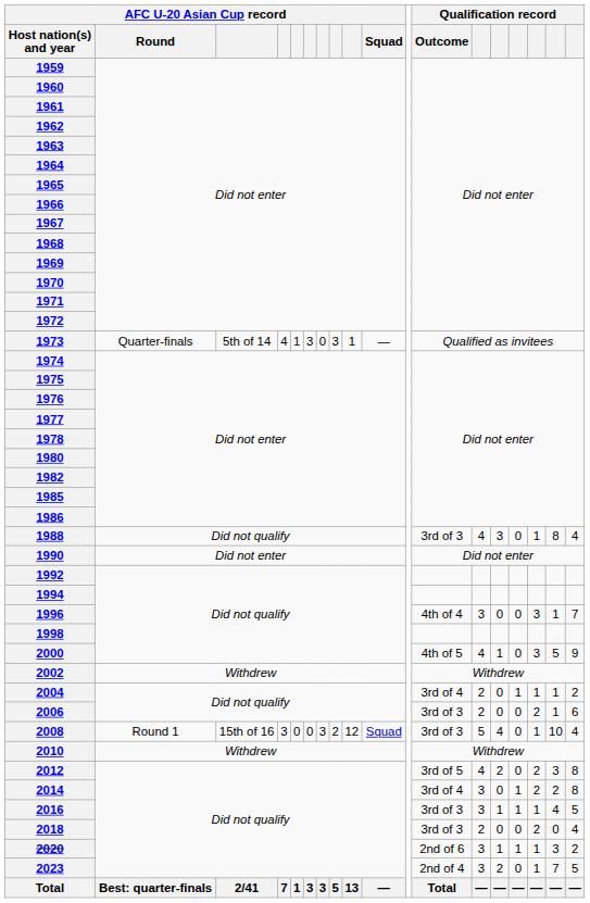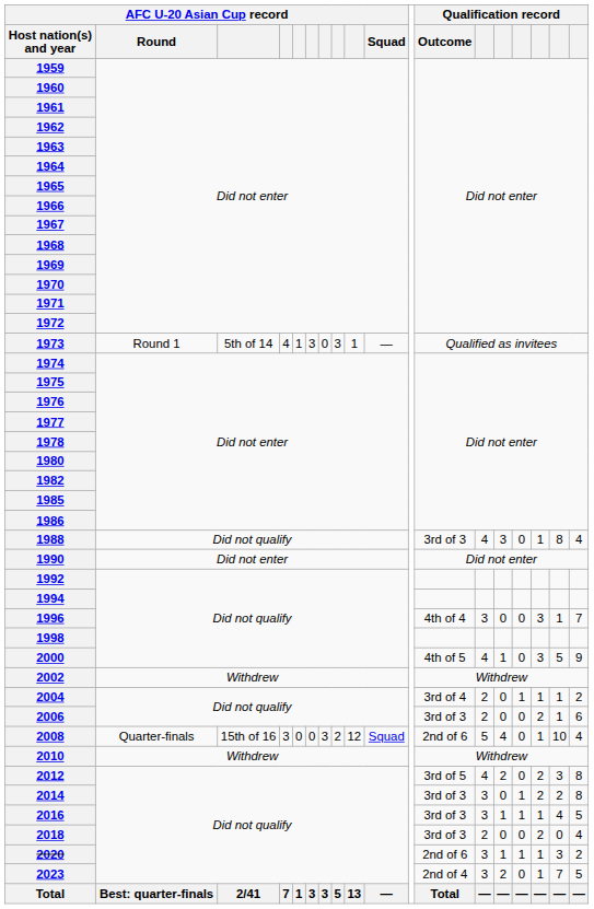 <table class="wikitable" style="font-size:90%; text-align:center;">
 <tr>
 <th colspan=10><a href='#'>AFC U-20 Asian Cup</a> record</th>
 <th rowspan="45" style="width:1%;background:white"></th>
 <th colspan=7>Qualification record</th>
 </tr>
 <tr>
 <th scope="col">Host nation(s)<br>and year</th>
 <th scope="col">Round</th>
 <th scope="col"></th>
 <th scope="col"></th>
 <th scope="col"></th>
 <th scope="col"></th>
 <th scope="col"></th>
 <th scope="col"></th>
 <th scope="col"></th>
 <th scope="col">Squad</th>
 <th scope="col">Outcome</th>
 <th scope="col"></th>
 <th scope="col"></th>
 <th scope="col"></th>
 <th scope="col"></th>
 <th scope="col"></th>
 <th scope="col"></th>
 </tr>
 <tr>
 <th> <a href='#'>1959</a></th>
 <td colspan="9" rowspan="14"><em>Did not enter</em></td>
 <td colspan="7" rowspan="14"><em>Did not enter</em></td>
 </tr>
 <tr>
 <th> <a href='#'>1960</a></th>
 </tr>
 <tr>
 <th> <a href='#'>1961</a></th>
 </tr>
 <tr>
 <th> <a href='#'>1962</a></th>
 </tr>
 <tr>
 <th> <a href='#'>1963</a></th>
 </tr>
 <tr>
 <th> <a href='#'>1964</a></th>
 </tr>
 <tr>
 <th> <a href='#'>1965</a></th>
 </tr>
 <tr>
 <th> <a href='#'>1966</a></th>
 </tr>
 <tr>
 <th> <a href='#'>1967</a></th>
 </tr>
 <tr>
 <th> <a href='#'>1968</a></th>
 </tr>
 <tr>
 <th> <a href='#'>1969</a></th>
 </tr>
 <tr>
 <th> <a href='#'>1970</a></th>
 </tr>
 <tr>
 <th> <a href='#'>1971</a></th>
 </tr>
 <tr>
 <th> <a href='#'>1972</a></th>
 </tr>
 <tr>
 <th> <a href='#'>1973</a></th>
-<td>Quarter-finals</td>
+<td>Round 1</td>
 <td>5th of 14</td>
 <td>4</td>
 <td>1</td>
 <td>3</td>
 <td>0</td>
 <td>3</td>
 <td>1</td>
 <td>—</td>
 <td colspan="7"><em>Qualified as invitees</em></td>
 </tr>
 <tr>
 <th> <a href='#'>1974</a></th>
 <td colspan="9" rowspan="9"><em>Did not enter</em></td>
 <td colspan="7" rowspan="9"><em>Did not enter</em></td>
 </tr>
 <tr>
 <th> <a href='#'>1975</a></th>
 </tr>
 <tr>
 <th> <a href='#'>1976</a></th>
 </tr>
 <tr>
 <th> <a href='#'>1977</a></th>
 </tr>
 <tr>
 <th> <a href='#'>1978</a></th>
 </tr>
 <tr>
 <th> <a href='#'>1980</a></th>
 </tr>
 <tr>
 <th> <a href='#'>1982</a></th>
 </tr>
 <tr>
 <th> <a href='#'>1985</a></th>
 </tr>
 <tr>
 <th> <a href='#'>1986</a></th>
 </tr>
 <tr>
 <th> <a href='#'>1988</a></th>
 <td colspan="9"><em>Did not qualify</em></td>
 <td>3rd of 3</td>
 <td>4</td>
 <td>3</td>
 <td>0</td>
 <td>1</td>
 <td>8</td>
 <td>4</td>
 </tr>
 <tr>
 <th> <a href='#'>1990</a></th>
 <td colspan="9"><em>Did not enter</em></td>
 <td colspan="7"><em>Did not enter</em></td>
 </tr>
 <tr>
 <th> <a href='#'>1992</a></th>
 <td colspan="9" rowspan="5"><em>Did not qualify</em></td>
 <td></td>
 <td></td>
 <td></td>
 <td></td>
 <td></td>
 <td></td>
 <td></td>
 </tr>
 <tr>
 <th> <a href='#'>1994</a></th>
 <td></td>
 <td></td>
 <td></td>
 <td></td>
 <td></td>
 <td></td>
 <td></td>
 </tr>
 <tr>
 <th> <a href='#'>1996</a></th>
 <td>4th of 4</td>
 <td>3</td>
 <td>0</td>
 <td>0</td>
 <td>3</td>
 <td>1</td>
 <td>7</td>
 </tr>
 <tr>
 <th> <a href='#'>1998</a></th>
 <td></td>
 <td></td>
 <td></td>
 <td></td>
 <td></td>
 <td></td>
 <td></td>
 </tr>
 <tr>
 <th> <a href='#'>2000</a></th>
 <td>4th of 5</td>
 <td>4</td>
 <td>1</td>
 <td>0</td>
 <td>3</td>
 <td>5</td>
 <td>9</td>
 </tr>
 <tr>
 <th> <a href='#'>2002</a></th>
 <td colspan="9"><em>Withdrew</em></td>
 <td colspan="7"><em>Withdrew</em></td>
 </tr>
 <tr>
 <th> <a href='#'>2004</a></th>
 <td colspan="9" rowspan="2"><em>Did not qualify</em></td>
 <td>3rd of 4</td>
 <td>2</td>
 <td>0</td>
 <td>1</td>
 <td>1</td>
 <td>1</td>
 <td>2</td>
 </tr>
 <tr>
 <th> <a href='#'>2006</a></th>
 <td>3rd of 3</td>
 <td>2</td>
 <td>0</td>
 <td>0</td>
 <td>2</td>
 <td>1</td>
 <td>6</td>
 </tr>
 <tr>
 <th> <a href='#'>2008</a></th>
-<td>Round 1</td>
+<td>Quarter-finals</td>
 <td>15th of 16</td>
 <td>3</td>
 <td>0</td>
 <td>0</td>
 <td>3</td>
 <td>2</td>
 <td>12</td>
 <td><a href='#'>Squad</a></td>
-<td>3rd of 3</td>
+<td>2nd of 6</td>
 <td>5</td>
 <td>4</td>
 <td>0</td>
 <td>1</td>
 <td>10</td>
 <td>4</td>
 </tr>
 <tr>
 <th> <a href='#'>2010</a></th>
 <td colspan="9"><em>Withdrew</em></td>
 <td colspan="7"><em>Withdrew</em></td>
 </tr>
 <tr>
 <th> <a href='#'>2012</a></th>
 <td colspan="9" rowspan="6"><em>Did not qualify</em></td>
 <td>3rd of 5</td>
 <td>4</td>
 <td>2</td>
 <td>0</td>
 <td>2</td>
 <td>3</td>
 <td>8</td>
 </tr>
 <tr>
 <th> <a href='#'>2014</a></th>
-<td>3rd of 4</td>
+<td>3rd of 3</td>
 <td>3</td>
 <td>0</td>
 <td>1</td>
 <td>2</td>
 <td>2</td>
 <td>8</td>
 </tr>
 <tr>
 <th> <a href='#'>2016</a></th>
 <td>3rd of 3</td>
 <td>3</td>
 <td>1</td>
 <td>1</td>
 <td>1</td>
 <td>4</td>
 <td>5</td>
 </tr>
 <tr>
 <th> <a href='#'>2018</a></th>
 <td>3rd of 3</td>
 <td>2</td>
 <td>0</td>
 <td>0</td>
 <td>2</td>
 <td>0</td>
 <td>4</td>
 </tr>
 <tr>
 <th><s> <a href='#'>2020</a></s></th>
 <td>2nd of 6</td>
 <td>3</td>
 <td>1</td>
 <td>1</td>
 <td>1</td>
 <td>3</td>
 <td>2</td>
 </tr>
 <tr>
 <th> <a href='#'>2023</a></th>
 <td>2nd of 4</td>
 <td>3</td>
 <td>2</td>
 <td>0</td>
 <td>1</td>
 <td>7</td>
 <td>5</td>
 </tr>
 <tr>
 <th>Total</th>
 <th>Best: quarter-finals</th>
 <th>2/41</th>
 <th>7</th>
 <th>1</th>
 <th>3</th>
 <th>3</th>
 <th>5</th>
 <th>13</th>
 <th>—</th>
 <th>Total</th>
 <th>—</th>
 <th>—</th>
 <th>—</th>
 <th>—</th>
 <th>—</th>
 <th>—</th>
 </tr>
 </table>
